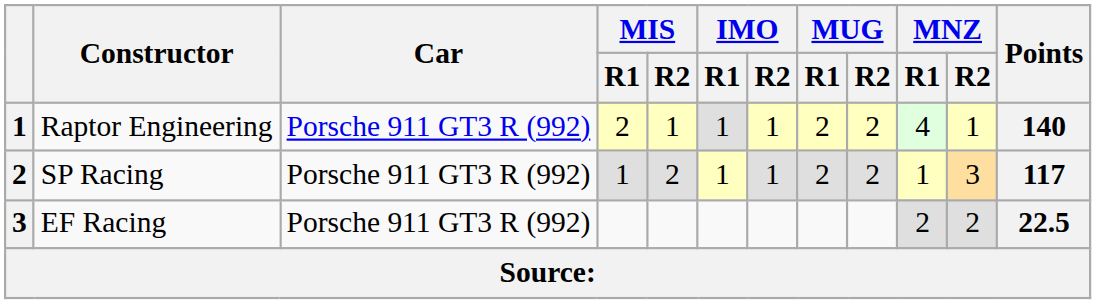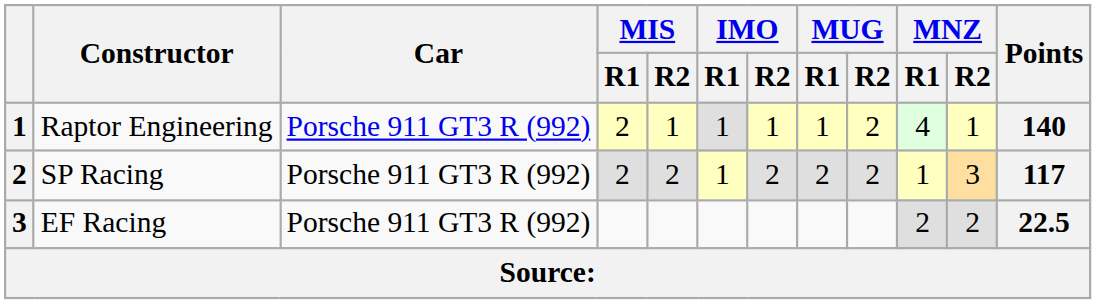 <table class="wikitable" style="font-size:85%; text-align:center;">
 <tr>
 <th rowspan="2"></th>
 <th rowspan="2">Constructor</th>
 <th rowspan="2">Car</th>
 <th colspan="2"><a href='#'>MIS</a><br></th>
 <th colspan="2"><a href='#'>IMO</a><br></th>
 <th colspan="2"><a href='#'>MUG</a><br></th>
 <th colspan="2"><a href='#'>MNZ</a><br></th>
 <th rowspan="2">Points</th>
 </tr>
 <tr>
 <th>R1</th>
 <th>R2</th>
 <th>R1</th>
 <th>R2</th>
 <th>R1</th>
 <th>R2</th>
 <th>R1</th>
 <th>R2</th>
 </tr>
 <tr>
 <th>1</th>
 <td style="text-align:left"> Raptor Engineering</td>
 <td style="text-align:left"><a href='#'>Porsche 911 GT3 R (992)</a></td>
 <td style="background:#FFFFBF">2</td>
 <td style="background:#FFFFBF">1</td>
 <td style="background:#DFDFDF">1</td>
 <td style="background:#FFFFBF">1</td>
-<td style="background:#FFFFBF">2</td>
+<td style="background:#FFFFBF">1</td>
 <td style="background:#FFFFBF">2</td>
 <td style="background:#DFFFDF">4</td>
 <td style="background:#FFFFBF">1</td>
 <th>140</th>
 </tr>
 <tr>
 <th>2</th>
 <td style="text-align:left"> SP Racing</td>
 <td style="text-align:left">Porsche 911 GT3 R (992)</td>
-<td style="background:#DFDFDF">1</td>
+<td style="background:#DFDFDF">2</td>
 <td style="background:#DFDFDF">2</td>
 <td style="background:#FFFFBF">1</td>
-<td style="background:#DFDFDF">1</td>
+<td style="background:#DFDFDF">2</td>
 <td style="background:#DFDFDF">2</td>
 <td style="background:#DFDFDF">2</td>
 <td style="background:#FFFFBF">1</td>
 <td style="background:#FFDF9F">3</td>
 <th>117</th>
 </tr>
 <tr>
 <th>3</th>
 <td style="text-align:left"> EF Racing</td>
 <td style="text-align:left">Porsche 911 GT3 R (992)</td>
 <td style="background:#"></td>
 <td style="background:#"></td>
 <td style="background:#"></td>
 <td style="background:#"></td>
 <td style="background:#"></td>
 <td style="background:#"></td>
 <td style="background:#DFDFDF">2</td>
 <td style="background:#DFDFDF">2</td>
 <th>22.5</th>
 </tr>
 <tr>
 <th colspan="12">Source:</th>
 </tr>
 </table>
